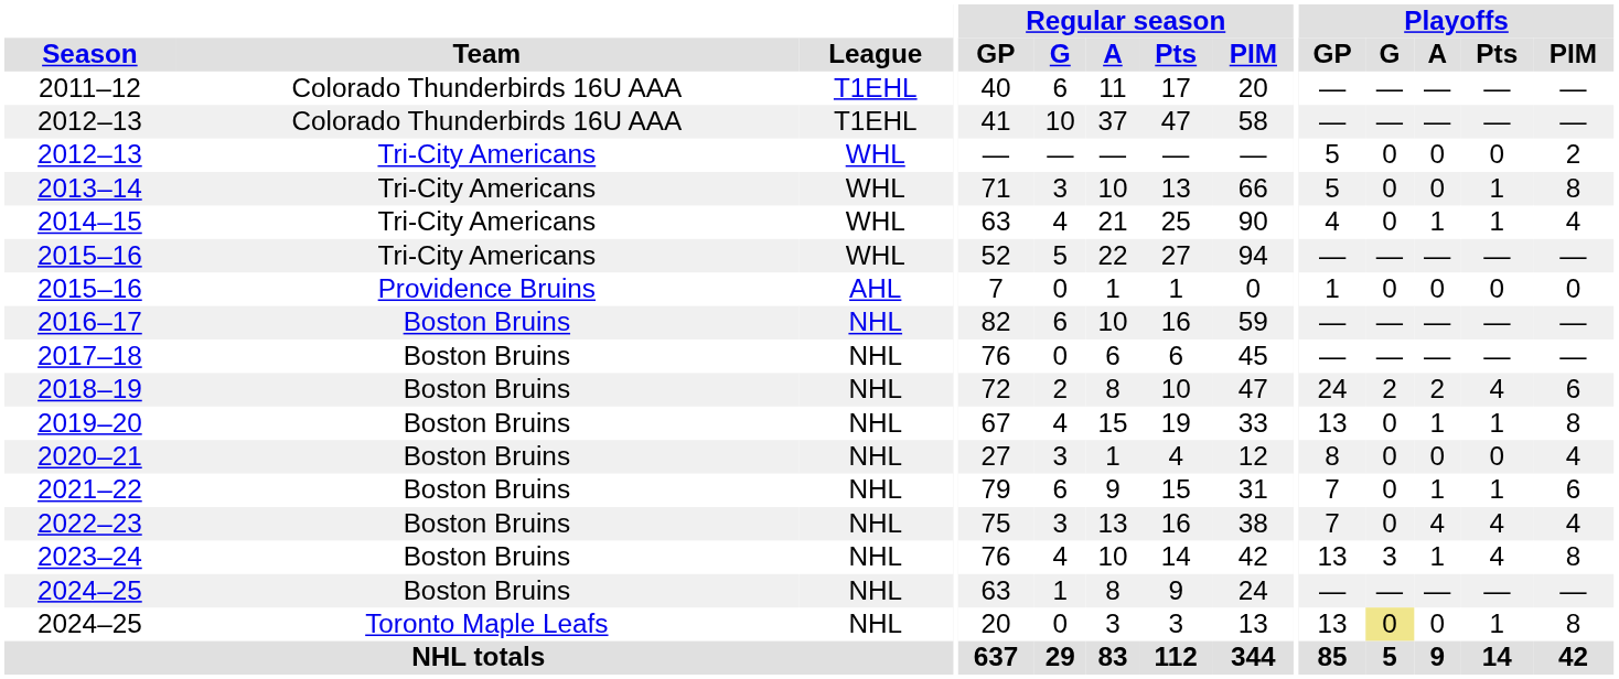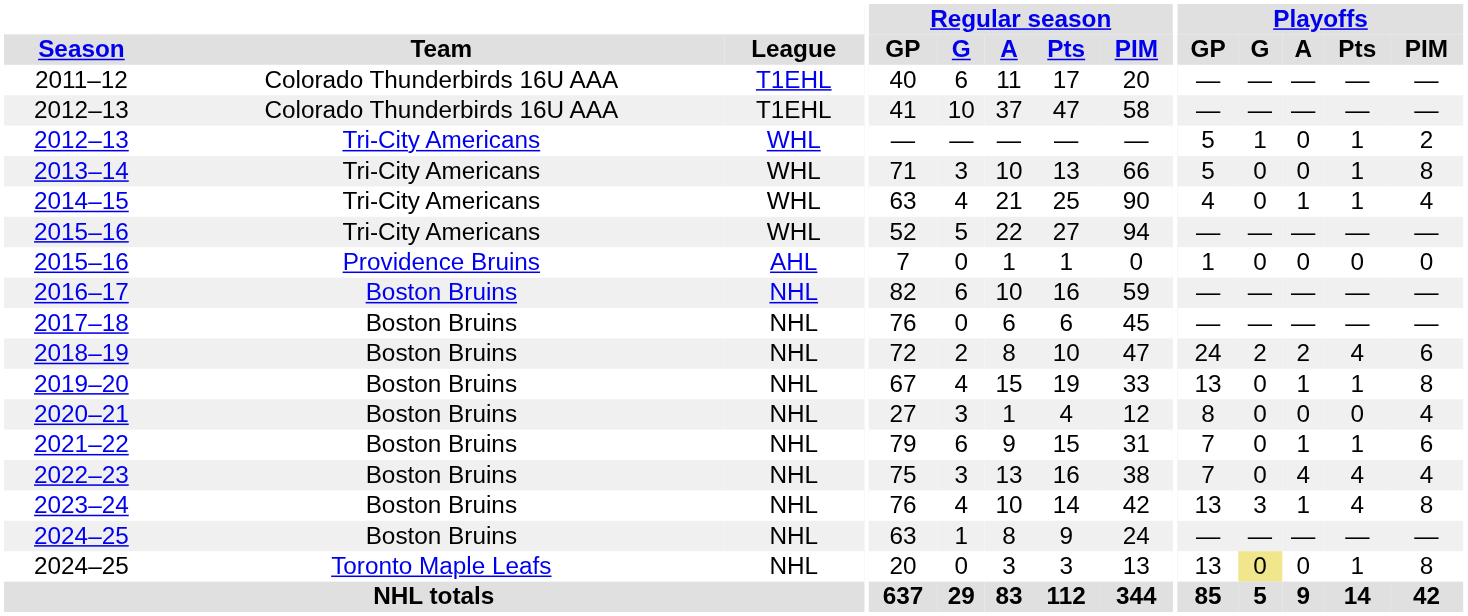 <table border="0" cellpadding="1" cellspacing="0" style="text-align:center; width:60em;">
 <tr bgcolor="#e0e0e0">
 <th colspan="3" bgcolor="#ffffff"></th>
 <th rowspan="100" bgcolor="#ffffff"></th>
 <th colspan="5"><a href='#'>Regular season</a></th>
 <th rowspan="100" bgcolor="#ffffff"></th>
 <th colspan="5"><a href='#'>Playoffs</a></th>
 </tr>
 <tr bgcolor="#e0e0e0">
 <th><a href='#'>Season</a></th>
 <th>Team</th>
 <th>League</th>
 <th>GP</th>
 <th><a href='#'>G</a></th>
 <th><a href='#'>A</a></th>
 <th><a href='#'>Pts</a></th>
 <th><a href='#'>PIM</a></th>
 <th>GP</th>
 <th>G</th>
 <th>A</th>
 <th>Pts</th>
 <th>PIM</th>
 </tr>
 <tr>
 <td>2011–12</td>
 <td>Colorado Thunderbirds 16U AAA</td>
 <td><a href='#'>T1EHL</a></td>
 <td>40</td>
 <td>6</td>
 <td>11</td>
 <td>17</td>
 <td>20</td>
 <td>—</td>
 <td>—</td>
 <td>—</td>
 <td>—</td>
 <td>—</td>
 </tr>
 <tr bgcolor="#f0f0f0">
 <td>2012–13</td>
 <td>Colorado Thunderbirds 16U AAA</td>
 <td>T1EHL</td>
 <td>41</td>
 <td>10</td>
 <td>37</td>
 <td>47</td>
 <td>58</td>
 <td>—</td>
 <td>—</td>
 <td>—</td>
 <td>—</td>
 <td>—</td>
 </tr>
 <tr>
 <td><a href='#'>2012–13</a></td>
 <td><a href='#'>Tri-City Americans</a></td>
 <td><a href='#'>WHL</a></td>
 <td>—</td>
 <td>—</td>
 <td>—</td>
 <td>—</td>
 <td>—</td>
 <td>5</td>
+<td>1</td>
 <td>0</td>
-<td>0</td>
-<td>0</td>
+<td>1</td>
 <td>2</td>
 </tr>
 <tr bgcolor="#f0f0f0">
 <td><a href='#'>2013–14</a></td>
 <td>Tri-City Americans</td>
 <td>WHL</td>
 <td>71</td>
 <td>3</td>
 <td>10</td>
 <td>13</td>
 <td>66</td>
 <td>5</td>
 <td>0</td>
 <td>0</td>
 <td>1</td>
 <td>8</td>
 </tr>
 <tr>
 <td><a href='#'>2014–15</a></td>
 <td>Tri-City Americans</td>
 <td>WHL</td>
 <td>63</td>
 <td>4</td>
 <td>21</td>
 <td>25</td>
 <td>90</td>
 <td>4</td>
 <td>0</td>
 <td>1</td>
 <td>1</td>
 <td>4</td>
 </tr>
 <tr bgcolor="#f0f0f0">
 <td><a href='#'>2015–16</a></td>
 <td>Tri-City Americans</td>
 <td>WHL</td>
 <td>52</td>
 <td>5</td>
 <td>22</td>
 <td>27</td>
 <td>94</td>
 <td>—</td>
 <td>—</td>
 <td>—</td>
 <td>—</td>
 <td>—</td>
 </tr>
 <tr>
 <td><a href='#'>2015–16</a></td>
 <td><a href='#'>Providence Bruins</a></td>
 <td><a href='#'>AHL</a></td>
 <td>7</td>
 <td>0</td>
 <td>1</td>
 <td>1</td>
 <td>0</td>
 <td>1</td>
 <td>0</td>
 <td>0</td>
 <td>0</td>
 <td>0</td>
 </tr>
 <tr bgcolor="#f0f0f0">
 <td><a href='#'>2016–17</a></td>
 <td><a href='#'>Boston Bruins</a></td>
 <td><a href='#'>NHL</a></td>
 <td>82</td>
 <td>6</td>
 <td>10</td>
 <td>16</td>
 <td>59</td>
 <td>—</td>
 <td>—</td>
 <td>—</td>
 <td>—</td>
 <td>—</td>
 </tr>
 <tr>
 <td><a href='#'>2017–18</a></td>
 <td>Boston Bruins</td>
 <td>NHL</td>
 <td>76</td>
 <td>0</td>
 <td>6</td>
 <td>6</td>
 <td>45</td>
 <td>—</td>
 <td>—</td>
 <td>—</td>
 <td>—</td>
 <td>—</td>
 </tr>
 <tr bgcolor="#f0f0f0">
 <td><a href='#'>2018–19</a></td>
 <td>Boston Bruins</td>
 <td>NHL</td>
 <td>72</td>
 <td>2</td>
 <td>8</td>
 <td>10</td>
 <td>47</td>
 <td>24</td>
 <td>2</td>
 <td>2</td>
 <td>4</td>
 <td>6</td>
 </tr>
 <tr>
 <td><a href='#'>2019–20</a></td>
 <td>Boston Bruins</td>
 <td>NHL</td>
 <td>67</td>
 <td>4</td>
 <td>15</td>
 <td>19</td>
 <td>33</td>
 <td>13</td>
 <td>0</td>
 <td>1</td>
 <td>1</td>
 <td>8</td>
 </tr>
 <tr bgcolor="#f0f0f0">
 <td><a href='#'>2020–21</a></td>
 <td>Boston Bruins</td>
 <td>NHL</td>
 <td>27</td>
 <td>3</td>
 <td>1</td>
 <td>4</td>
 <td>12</td>
 <td>8</td>
 <td>0</td>
 <td>0</td>
 <td>0</td>
 <td>4</td>
 </tr>
 <tr>
 <td><a href='#'>2021–22</a></td>
 <td>Boston Bruins</td>
 <td>NHL</td>
 <td>79</td>
 <td>6</td>
 <td>9</td>
 <td>15</td>
 <td>31</td>
 <td>7</td>
 <td>0</td>
 <td>1</td>
 <td>1</td>
 <td>6</td>
 </tr>
 <tr bgcolor="#f0f0f0">
 <td><a href='#'>2022–23</a></td>
 <td>Boston Bruins</td>
 <td>NHL</td>
 <td>75</td>
 <td>3</td>
 <td>13</td>
 <td>16</td>
 <td>38</td>
 <td>7</td>
 <td>0</td>
 <td>4</td>
 <td>4</td>
 <td>4</td>
 </tr>
 <tr>
 <td><a href='#'>2023–24</a></td>
 <td>Boston Bruins</td>
 <td>NHL</td>
 <td>76</td>
 <td>4</td>
 <td>10</td>
 <td>14</td>
 <td>42</td>
 <td>13</td>
 <td>3</td>
 <td>1</td>
 <td>4</td>
 <td>8</td>
 </tr>
 <tr bgcolor="#f0f0f0">
 <td><a href='#'>2024–25</a></td>
 <td>Boston Bruins</td>
 <td>NHL</td>
 <td>63</td>
 <td>1</td>
 <td>8</td>
 <td>9</td>
 <td>24</td>
 <td>—</td>
 <td>—</td>
 <td>—</td>
 <td>—</td>
 <td>—</td>
 </tr>
 <tr>
 <td>2024–25</td>
 <td><a href='#'>Toronto Maple Leafs</a></td>
 <td>NHL</td>
 <td>20</td>
 <td>0</td>
 <td>3</td>
 <td>3</td>
 <td>13</td>
 <td>13</td>
 <td style="background: khaki;">0</td>
 <td>0</td>
 <td>1</td>
 <td>8</td>
 </tr>
 <tr bgcolor="#e0e0e0">
 <th colspan="3">NHL totals</th>
 <th>637</th>
 <th>29</th>
 <th>83</th>
 <th>112</th>
 <th>344</th>
 <th>85</th>
 <th>5</th>
 <th>9</th>
 <th>14</th>
 <th>42</th>
 </tr>
 </table>
